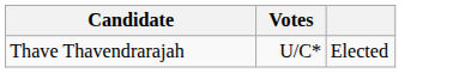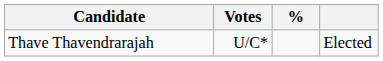 <table class="wikitable" border="1" style="text-align:right;">
 <tr>
 <th align=left width="200">Candidate</th>
 <th align=left width="50">Votes</th>
+<th align=left width="40">%</th>
 <th align=left width="50"></th>
 </tr>
 <tr>
 <td align=left>Thave Thavendrarajah</td>
 <td>U/C*</td>
+<td></td>
 <td align=left>Elected</td>
 </tr>
 </table>
